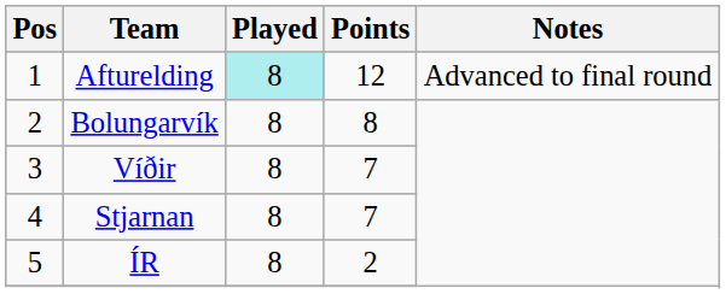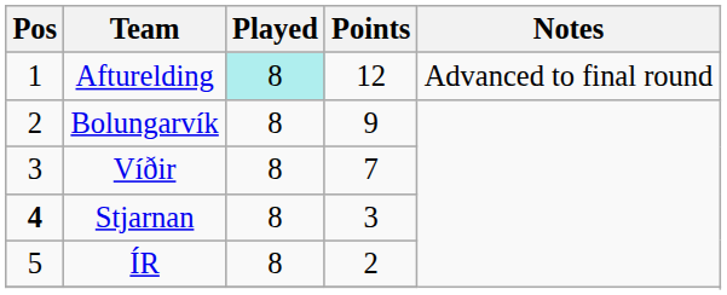 <table class="wikitable" style="text-align: center;">
 <tr>
 <th>Pos</th>
 <th>Team</th>
 <th>Played</th>
 <th>Points</th>
 <th>Notes</th>
 </tr>
 <tr>
 <td>1</td>
 <td><a href='#'>Afturelding</a></td>
 <td style="background: paleturquoise;">8</td>
 <td>12</td>
 <td align="center" rowspan="1">Advanced to final round</td>
 </tr>
 <tr>
 <td>2</td>
 <td><a href='#'>Bolungarvík</a></td>
 <td>8</td>
-<td>8</td>
+<td>9</td>
 </tr>
 <tr>
 <td>3</td>
 <td><a href='#'>Víðir</a></td>
 <td>8</td>
 <td>7</td>
 </tr>
 <tr>
-<td>4</td>
+<td><strong>4</strong></td>
 <td><a href='#'>Stjarnan</a></td>
 <td>8</td>
-<td>7</td>
+<td>3</td>
 </tr>
 <tr>
 <td>5</td>
 <td><a href='#'>ÍR</a></td>
 <td>8</td>
 <td>2</td>
 </tr>
 <tr>
 </tr>
 </table>
